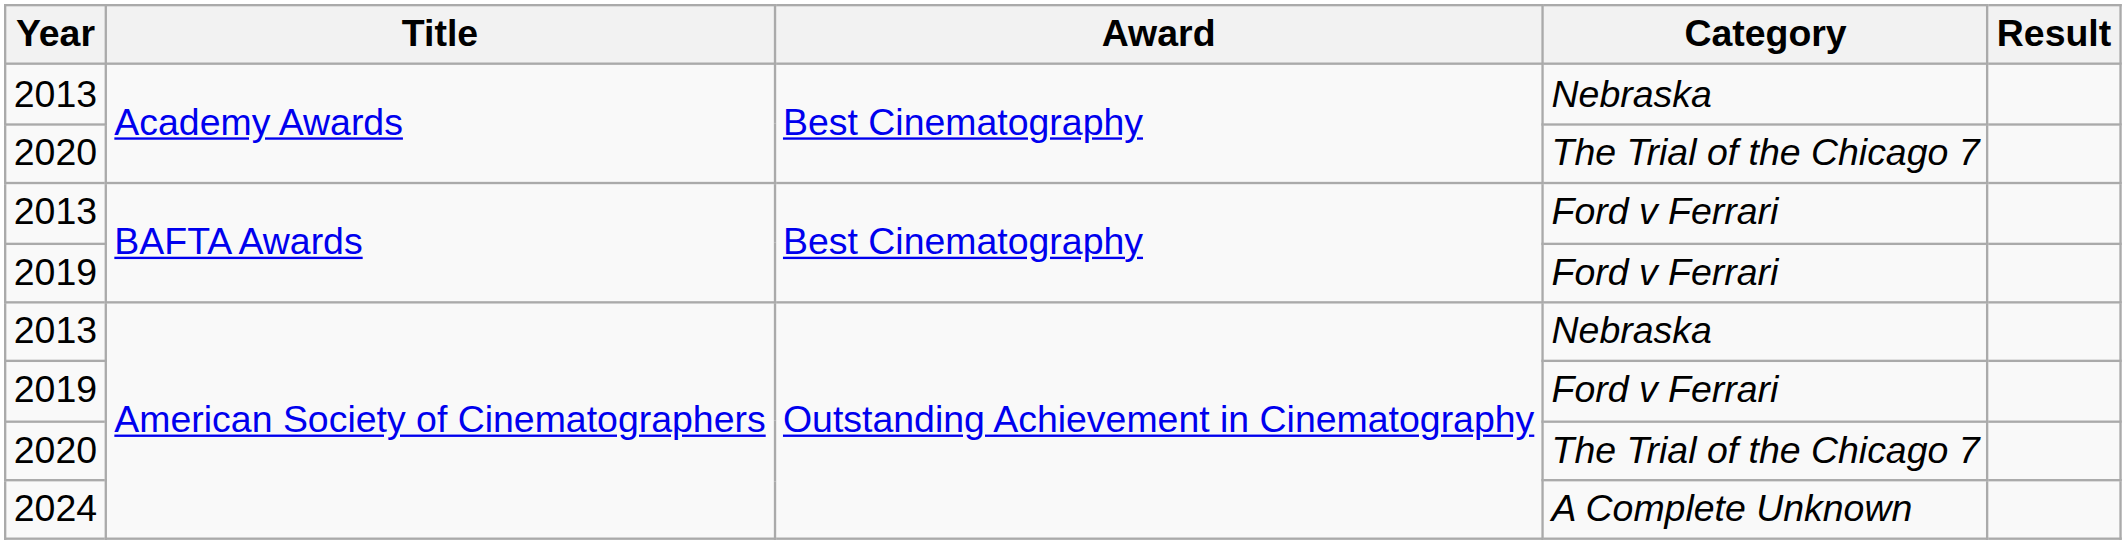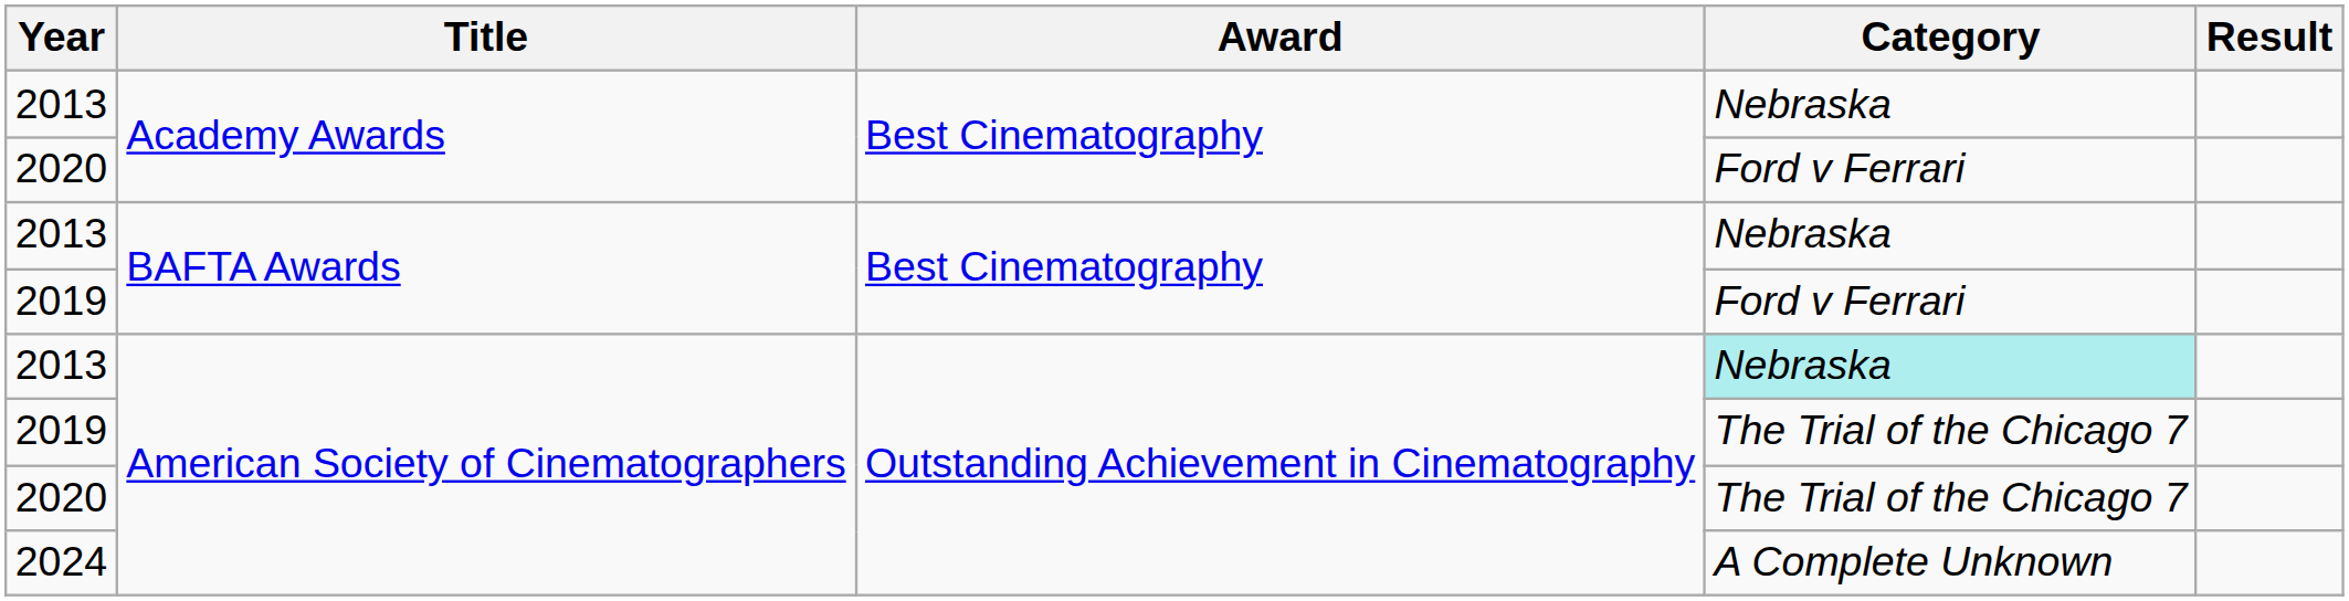 <table class="wikitable">
 <tr>
 <th>Year</th>
 <th>Title</th>
 <th>Award</th>
 <th>Category</th>
 <th>Result</th>
 </tr>
 <tr>
 <td>2013</td>
 <td rowspan=2><a href='#'>Academy Awards</a></td>
 <td rowspan=2><a href='#'>Best Cinematography</a></td>
 <td><em>Nebraska</em></td>
 <td></td>
 </tr>
 <tr>
 <td>2020</td>
-<td><em>The Trial of the Chicago 7</em></td>
+<td><em>Ford v Ferrari</em></td>
 <td></td>
 </tr>
 <tr>
 <td>2013</td>
 <td rowspan=2><a href='#'>BAFTA Awards</a></td>
 <td rowspan=2><a href='#'>Best Cinematography</a></td>
-<td><em>Ford v Ferrari</em></td>
+<td><em>Nebraska</em></td>
 <td></td>
 </tr>
 <tr>
 <td>2019</td>
 <td><em>Ford v Ferrari</em></td>
 <td></td>
 </tr>
 <tr>
 <td>2013</td>
 <td rowspan=4><a href='#'>American Society of Cinematographers</a></td>
 <td rowspan=4><a href='#'>Outstanding Achievement in Cinematography</a></td>
-<td><em>Nebraska</em></td>
+<td style="background: paleturquoise;"><em>Nebraska</em></td>
 <td></td>
 </tr>
 <tr>
 <td>2019</td>
-<td><em>Ford v Ferrari</em></td>
+<td><em>The Trial of the Chicago 7</em></td>
 <td></td>
 </tr>
 <tr>
 <td>2020</td>
 <td><em>The Trial of the Chicago 7</em></td>
 <td></td>
 </tr>
 <tr>
 <td>2024</td>
 <td><em>A Complete Unknown</em></td>
 <td></td>
 </tr>
 </table>
